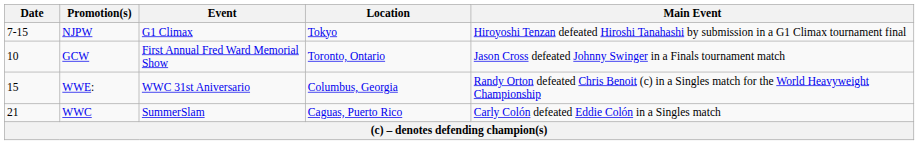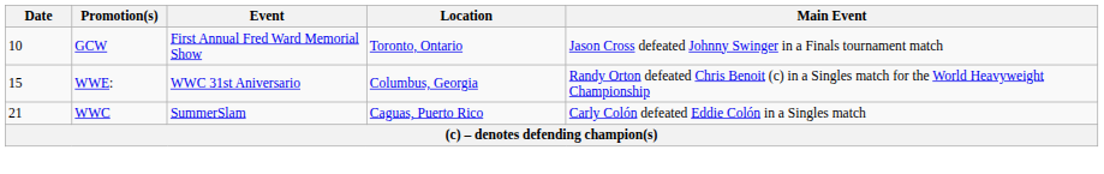 <table class="wikitable" style="width:100%;">
 <tr>
 <th width="5%">Date</th>
 <th width="5%">Promotion(s)</th>
 <th width="15%">Event</th>
 <th width="15%">Location</th>
 <th width="40%">Main Event</th>
-</tr>
-<tr>
-<td>7-15</td>
-<td><a href='#'>NJPW</a></td>
-<td><a href='#'>G1 Climax</a></td>
-<td><a href='#'>Tokyo</a></td>
-<td><a href='#'>Hiroyoshi Tenzan</a> defeated <a href='#'>Hiroshi Tanahashi</a> by submission in a G1 Climax tournament final</td>
 </tr>
 <tr>
 <td>10</td>
 <td><a href='#'>GCW</a></td>
 <td><a href='#'>First Annual Fred Ward Memorial Show</a></td>
 <td><a href='#'>Toronto, Ontario</a></td>
 <td><a href='#'>Jason Cross</a> defeated <a href='#'>Johnny Swinger</a> in a Finals tournament match</td>
 </tr>
 <tr>
 <td>15</td>
 <td><a href='#'>WWE</a>:<br></td>
 <td><a href='#'>WWC 31st Aniversario</a></td>
 <td><a href='#'>Columbus, Georgia</a></td>
 <td><a href='#'>Randy Orton</a> defeated <a href='#'>Chris Benoit</a> (c) in a Singles match for the <a href='#'>World Heavyweight Championship</a></td>
 </tr>
 <tr>
 <td>21</td>
 <td><a href='#'>WWC</a></td>
 <td><a href='#'>SummerSlam</a></td>
 <td><a href='#'>Caguas, Puerto Rico</a></td>
 <td><a href='#'>Carly Colón</a> defeated <a href='#'>Eddie Colón</a> in a Singles match</td>
 </tr>
 <tr>
 <th colspan="5">(c) – denotes defending champion(s)</th>
 </tr>
 </table>
